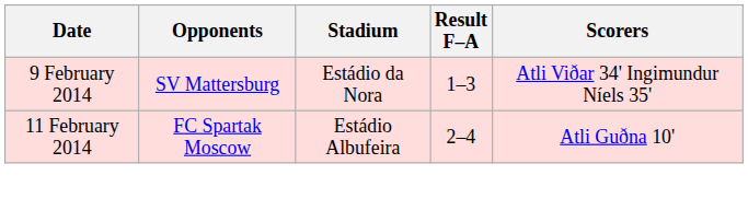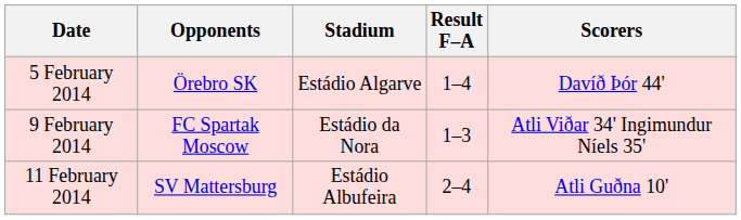 <table class="wikitable" style="text-align:center">
 <tr>
 <th>Date</th>
 <th>Opponents</th>
 <th>Stadium</th>
 <th>Result<br>F–A</th>
 <th>Scorers</th>
 </tr>
 <tr bgcolor="#ffdddd">
+<td>5 February 2014</td>
+<td><a href='#'>Örebro SK</a></td>
+<td>Estádio Algarve</td>
+<td>1–4</td>
+<td><a href='#'>Davíð Þór</a> 44'</td>
+</tr>
+<tr bgcolor="#ffdddd">
 <td>9 February 2014</td>
-<td><a href='#'>SV Mattersburg</a></td>
+<td><a href='#'>FC Spartak Moscow</a></td>
 <td>Estádio da Nora</td>
 <td>1–3</td>
 <td><a href='#'>Atli Viðar</a> 34' Ingimundur Níels 35'</td>
 </tr>
 <tr bgcolor="#ffdddd">
 <td>11 February 2014</td>
-<td><a href='#'>FC Spartak Moscow</a></td>
+<td><a href='#'>SV Mattersburg</a></td>
 <td>Estádio Albufeira</td>
 <td>2–4</td>
 <td><a href='#'>Atli Guðna</a> 10'</td>
 </tr>
 </table>
